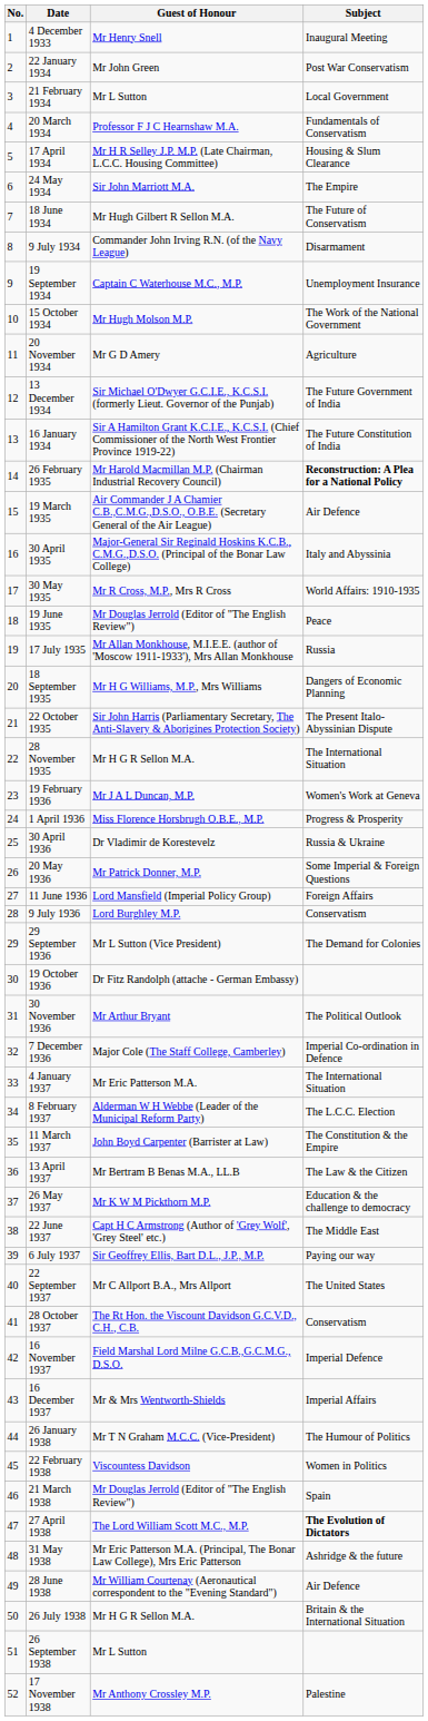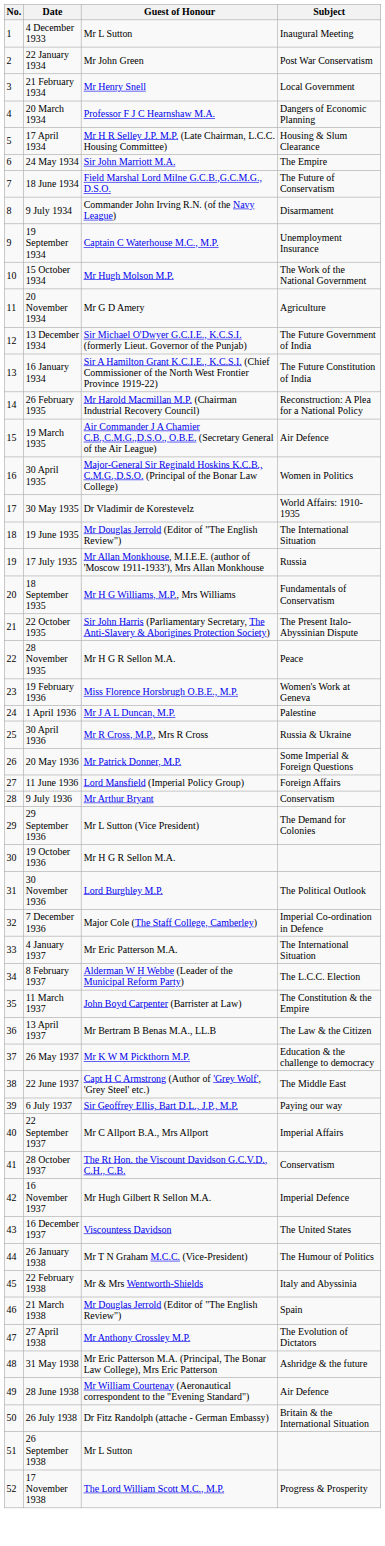 <table class="wikitable">
 <tr>
 <th>No.</th>
 <th>Date</th>
 <th>Guest of Honour</th>
 <th>Subject</th>
 </tr>
 <tr>
 <td>1</td>
 <td>4 December 1933</td>
-<td><a href='#'>Mr Henry Snell</a></td>
+<td>Mr L Sutton</td>
 <td>Inaugural Meeting</td>
 </tr>
 <tr>
 <td>2</td>
 <td>22 January 1934</td>
 <td>Mr John Green</td>
 <td>Post War Conservatism</td>
 </tr>
 <tr>
 <td>3</td>
 <td>21 February 1934</td>
-<td>Mr L Sutton</td>
+<td><a href='#'>Mr Henry Snell</a></td>
 <td>Local Government</td>
 </tr>
 <tr>
 <td>4</td>
 <td>20 March 1934</td>
 <td><a href='#'>Professor F J C Hearnshaw M.A.</a></td>
-<td>Fundamentals of Conservatism</td>
+<td>Dangers of Economic Planning</td>
 </tr>
 <tr>
 <td>5</td>
 <td>17 April 1934</td>
 <td><a href='#'>Mr H R Selley J.P. M.P.</a> (Late Chairman, L.C.C. Housing Committee)</td>
 <td>Housing & Slum Clearance</td>
 </tr>
 <tr>
 <td>6</td>
 <td>24 May 1934</td>
 <td><a href='#'>Sir John Marriott M.A.</a></td>
 <td>The Empire</td>
 </tr>
 <tr>
 <td>7</td>
 <td>18 June 1934</td>
-<td>Mr Hugh Gilbert R Sellon M.A.</td>
+<td><a href='#'>Field Marshal Lord Milne G.C.B.,G.C.M.G., D.S.O.</a></td>
 <td>The Future of Conservatism</td>
 </tr>
 <tr>
 <td>8</td>
 <td>9 July 1934</td>
 <td>Commander John Irving R.N. (of the <a href='#'>Navy League</a>)</td>
 <td>Disarmament</td>
 </tr>
 <tr>
 <td>9</td>
 <td>19 September 1934</td>
 <td><a href='#'>Captain C Waterhouse M.C., M.P.</a></td>
 <td>Unemployment Insurance</td>
 </tr>
 <tr>
 <td>10</td>
 <td>15 October 1934</td>
 <td><a href='#'>Mr Hugh Molson M.P.</a></td>
 <td>The Work of the National Government</td>
 </tr>
 <tr>
 <td>11</td>
 <td>20 November 1934</td>
 <td>Mr G D Amery</td>
 <td>Agriculture</td>
 </tr>
 <tr>
 <td>12</td>
 <td>13 December 1934</td>
 <td><a href='#'>Sir Michael O'Dwyer G.C.I.E., K.C.S.I.</a> (formerly Lieut. Governor of the Punjab)</td>
 <td>The Future Government of India</td>
 </tr>
 <tr>
 <td>13</td>
 <td>16 January 1934</td>
 <td><a href='#'>Sir A Hamilton Grant K.C.I.E., K.C.S.I.</a> (Chief Commissioner of the North West Frontier Province 1919-22)</td>
 <td>The Future Constitution of India</td>
 </tr>
 <tr>
 <td>14</td>
 <td>26 February 1935</td>
 <td><a href='#'>Mr Harold Macmillan M.P.</a> (Chairman Industrial Recovery Council)</td>
-<td><strong>Reconstruction: A Plea for a National Policy</strong></td>
+<td>Reconstruction: A Plea for a National Policy</td>
 </tr>
 <tr>
 <td>15</td>
 <td>19 March 1935</td>
 <td><a href='#'>Air Commander J A Chamier C.B.,C.M.G.,D.S.O., O.B.E.</a> (Secretary General of the Air League)</td>
 <td>Air Defence</td>
 </tr>
 <tr>
 <td>16</td>
 <td>30 April 1935</td>
 <td><a href='#'>Major-General Sir Reginald Hoskins K.C.B., C.M.G.,D.S.O.</a> (Principal of the Bonar Law College)</td>
-<td>Italy and Abyssinia</td>
+<td>Women in Politics</td>
 </tr>
 <tr>
 <td>17</td>
 <td>30 May 1935</td>
-<td><a href='#'>Mr R Cross, M.P.</a>, Mrs R Cross</td>
+<td>Dr Vladimir de Korestevelz</td>
 <td>World Affairs: 1910-1935</td>
 </tr>
 <tr>
 <td>18</td>
 <td>19 June 1935</td>
 <td><a href='#'>Mr Douglas Jerrold</a> (Editor of "The English Review")</td>
-<td>Peace</td>
+<td>The International Situation</td>
 </tr>
 <tr>
 <td>19</td>
 <td>17 July 1935</td>
 <td><a href='#'>Mr Allan Monkhouse</a>, M.I.E.E. (author of 'Moscow 1911-1933'), Mrs Allan Monkhouse</td>
 <td>Russia</td>
 </tr>
 <tr>
 <td>20</td>
 <td>18 September 1935</td>
 <td><a href='#'>Mr H G Williams, M.P.</a>, Mrs Williams</td>
-<td>Dangers of Economic Planning</td>
+<td>Fundamentals of Conservatism</td>
 </tr>
 <tr>
 <td>21</td>
 <td>22 October 1935</td>
 <td><a href='#'>Sir John Harris</a> (Parliamentary Secretary, <a href='#'>The Anti-Slavery & Aborigines Protection Society</a>)</td>
 <td>The Present Italo-Abyssinian Dispute</td>
 </tr>
 <tr>
 <td>22</td>
 <td>28 November 1935</td>
 <td>Mr H G R Sellon M.A.</td>
-<td>The International Situation</td>
+<td>Peace</td>
 </tr>
 <tr>
 <td>23</td>
 <td>19 February 1936</td>
-<td><a href='#'>Mr J A L Duncan, M.P.</a></td>
+<td><a href='#'>Miss Florence Horsbrugh O.B.E., M.P.</a></td>
 <td>Women's Work at Geneva</td>
 </tr>
 <tr>
 <td>24</td>
 <td>1 April 1936</td>
-<td><a href='#'>Miss Florence Horsbrugh O.B.E., M.P.</a></td>
-<td>Progress & Prosperity</td>
+<td><a href='#'>Mr J A L Duncan, M.P.</a></td>
+<td>Palestine</td>
 </tr>
 <tr>
 <td>25</td>
 <td>30 April 1936</td>
-<td>Dr Vladimir de Korestevelz</td>
+<td><a href='#'>Mr R Cross, M.P.</a>, Mrs R Cross</td>
 <td>Russia & Ukraine</td>
 </tr>
 <tr>
 <td>26</td>
 <td>20 May 1936</td>
 <td><a href='#'>Mr Patrick Donner, M.P.</a></td>
 <td>Some Imperial & Foreign Questions</td>
 </tr>
 <tr>
 <td>27</td>
 <td>11 June 1936</td>
 <td><a href='#'>Lord Mansfield</a> (Imperial Policy Group)</td>
 <td>Foreign Affairs</td>
 </tr>
 <tr>
 <td>28</td>
 <td>9 July 1936</td>
-<td><a href='#'>Lord Burghley M.P.</a></td>
+<td><a href='#'>Mr Arthur Bryant</a></td>
 <td>Conservatism</td>
 </tr>
 <tr>
 <td>29</td>
 <td>29 September 1936</td>
 <td>Mr L Sutton (Vice President)</td>
 <td>The Demand for Colonies</td>
 </tr>
 <tr>
 <td>30</td>
 <td>19 October 1936</td>
-<td>Dr Fitz Randolph (attache - German Embassy)</td>
+<td>Mr H G R Sellon M.A.</td>
 <td></td>
 </tr>
 <tr>
 <td>31</td>
 <td>30 November 1936</td>
-<td><a href='#'>Mr Arthur Bryant</a></td>
+<td><a href='#'>Lord Burghley M.P.</a></td>
 <td>The Political Outlook</td>
 </tr>
 <tr>
 <td>32</td>
 <td>7 December 1936</td>
 <td>Major Cole (<a href='#'>The Staff College, Camberley</a>)</td>
 <td>Imperial Co-ordination in Defence</td>
 </tr>
 <tr>
 <td>33</td>
 <td>4 January 1937</td>
 <td>Mr Eric Patterson M.A.</td>
 <td>The International Situation</td>
 </tr>
 <tr>
 <td>34</td>
 <td>8 February 1937</td>
 <td><a href='#'>Alderman W H Webbe</a> (Leader of the <a href='#'>Municipal Reform Party</a>)</td>
 <td>The L.C.C. Election</td>
 </tr>
 <tr>
 <td>35</td>
 <td>11 March 1937</td>
 <td><a href='#'>John Boyd Carpenter</a> (Barrister at Law)</td>
 <td>The Constitution & the Empire</td>
 </tr>
 <tr>
 <td>36</td>
 <td>13 April 1937</td>
 <td>Mr Bertram B Benas M.A., LL.B</td>
 <td>The Law & the Citizen</td>
 </tr>
 <tr>
 <td>37</td>
 <td>26 May 1937</td>
 <td><a href='#'>Mr K W M Pickthorn M.P.</a></td>
 <td>Education & the challenge to democracy</td>
 </tr>
 <tr>
 <td>38</td>
 <td>22 June 1937</td>
 <td><a href='#'>Capt H C Armstrong</a> (Author of <a href='#'>'Grey Wolf'</a>, 'Grey Steel' etc.)</td>
 <td>The Middle East</td>
 </tr>
 <tr>
 <td>39</td>
 <td>6 July 1937</td>
 <td><a href='#'>Sir Geoffrey Ellis, Bart D.L., J.P., M.P.</a></td>
 <td>Paying our way</td>
 </tr>
 <tr>
 <td>40</td>
 <td>22 September 1937</td>
 <td>Mr C Allport B.A., Mrs Allport</td>
-<td>The United States</td>
+<td>Imperial Affairs</td>
 </tr>
 <tr>
 <td>41</td>
 <td>28 October 1937</td>
 <td><a href='#'>The Rt Hon. the Viscount Davidson G.C.V.D., C.H., C.B.</a></td>
 <td>Conservatism</td>
 </tr>
 <tr>
 <td>42</td>
 <td>16 November 1937</td>
-<td><a href='#'>Field Marshal Lord Milne G.C.B.,G.C.M.G., D.S.O.</a></td>
+<td>Mr Hugh Gilbert R Sellon M.A.</td>
 <td>Imperial Defence</td>
 </tr>
 <tr>
 <td>43</td>
 <td>16 December 1937</td>
-<td>Mr & Mrs <a href='#'>Wentworth-Shields</a></td>
-<td>Imperial Affairs</td>
+<td><a href='#'>Viscountess Davidson</a></td>
+<td>The United States</td>
 </tr>
 <tr>
 <td>44</td>
 <td>26 January 1938</td>
 <td>Mr T N Graham <a href='#'>M.C.C.</a> (Vice-President)</td>
 <td>The Humour of Politics</td>
 </tr>
 <tr>
 <td>45</td>
 <td>22 February 1938</td>
-<td><a href='#'>Viscountess Davidson</a></td>
-<td>Women in Politics</td>
+<td>Mr & Mrs <a href='#'>Wentworth-Shields</a></td>
+<td>Italy and Abyssinia</td>
 </tr>
 <tr>
 <td>46</td>
 <td>21 March 1938</td>
 <td><a href='#'>Mr Douglas Jerrold</a> (Editor of "The English Review")</td>
 <td>Spain</td>
 </tr>
 <tr>
 <td>47</td>
 <td>27 April 1938</td>
-<td><a href='#'>The Lord William Scott M.C., M.P.</a></td>
-<td><strong>The Evolution of Dictators</strong></td>
+<td><a href='#'>Mr Anthony Crossley M.P.</a></td>
+<td>The Evolution of Dictators</td>
 </tr>
 <tr>
 <td>48</td>
 <td>31 May 1938</td>
 <td>Mr Eric Patterson M.A. (Principal, The Bonar Law College), Mrs Eric Patterson</td>
 <td>Ashridge & the future</td>
 </tr>
 <tr>
 <td>49</td>
 <td>28 June 1938</td>
 <td><a href='#'>Mr William Courtenay</a> (Aeronautical correspondent to the "Evening Standard")</td>
 <td>Air Defence</td>
 </tr>
 <tr>
 <td>50</td>
 <td>26 July 1938</td>
-<td>Mr H G R Sellon M.A.</td>
+<td>Dr Fitz Randolph (attache - German Embassy)</td>
 <td>Britain & the International Situation</td>
 </tr>
 <tr>
 <td>51</td>
 <td>26 September 1938</td>
 <td>Mr L Sutton</td>
 <td></td>
 </tr>
 <tr>
 <td>52</td>
 <td>17 November 1938</td>
-<td><a href='#'>Mr Anthony Crossley M.P.</a></td>
-<td>Palestine</td>
+<td><a href='#'>The Lord William Scott M.C., M.P.</a></td>
+<td>Progress & Prosperity</td>
 </tr>
 </table>
